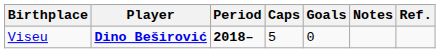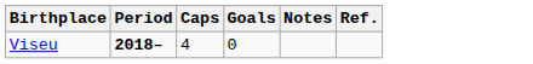 <table class="wikitable sortable">
 <tr>
 <th>Birthplace</th>
-<th>Player</th>
 <th>Period</th>
 <th>Caps</th>
 <th>Goals</th>
 <th>Notes</th>
 <th>Ref.</th>
 </tr>
 <tr>
 <td><a href='#'>Viseu</a></td>
-<td><strong><a href='#'>Dino Beširović</a></strong></td>
 <td><strong>2018–</strong></td>
-<td>5</td>
+<td>4</td>
 <td>0</td>
 <td></td>
 <td></td>
 </tr>
 </table>
